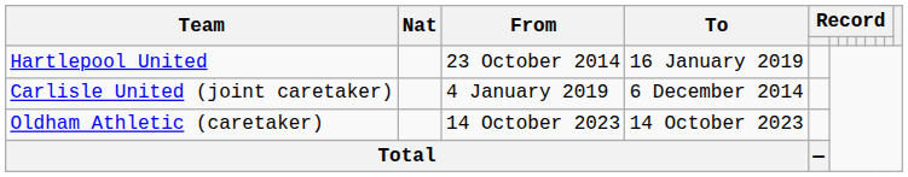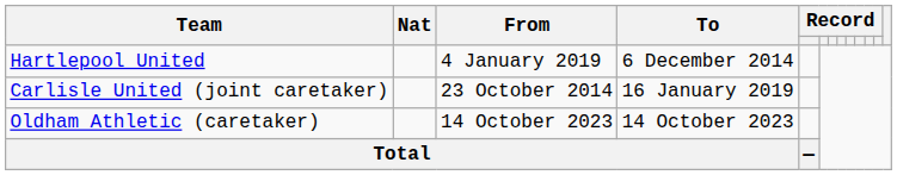 <table class="wikitable" style="text-align: center">
 <tr>
 <th rowspan="2">Team</th>
 <th rowspan="2">Nat</th>
 <th rowspan="2">From</th>
 <th rowspan="2">To</th>
 <th colspan="8">Record</th>
 <th rowspan=2></th>
 </tr>
 <tr>
 <th></th>
 <th></th>
 <th></th>
 <th></th>
 <th></th>
 <th></th>
 <th></th>
 <th></th>
 </tr>
 <tr>
 <td align=left><a href='#'>Hartlepool United</a></td>
 <td></td>
-<td align=left>23 October 2014</td>
-<td align=left>16 January 2019<br></td>
+<td align=left>4 January 2019</td>
+<td align=left>6 December 2014<br></td>
 <td></td>
 </tr>
 <tr>
 <td align=left><a href='#'>Carlisle United</a> (joint caretaker)</td>
 <td></td>
-<td align=left>4 January 2019</td>
-<td align=left>6 December 2014<br></td>
+<td align=left>23 October 2014</td>
+<td align=left>16 January 2019<br></td>
 <td></td>
 </tr>
 <tr>
 <td align=left><a href='#'>Oldham Athletic</a> (caretaker)</td>
 <td></td>
 <td align=left>14 October 2023</td>
 <td align=left>14 October 2023<br></td>
 <td></td>
 </tr>
 <tr>
 <th colspan=4>Total<br></th>
 <th>—</th>
 </tr>
 </table>
